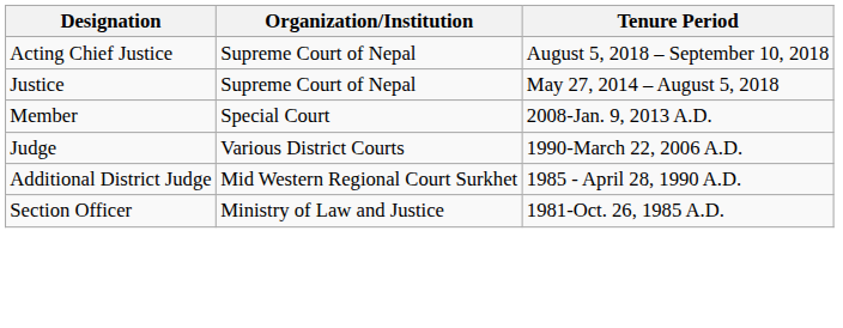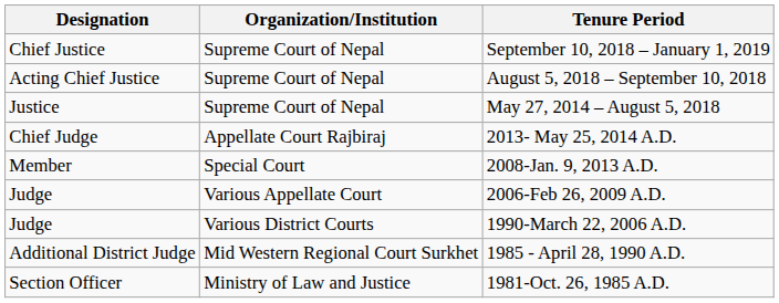 <table class="wikitable">
 <tr>
 <th>Designation</th>
 <th>Organization/Institution</th>
 <th>Tenure Period</th>
+</tr>
+<tr>
+<td>Chief Justice</td>
+<td>Supreme Court of Nepal</td>
+<td>September 10, 2018 – January 1, 2019</td>
 </tr>
 <tr>
 <td>Acting Chief Justice</td>
 <td>Supreme Court of Nepal</td>
 <td>August 5, 2018 – September 10, 2018</td>
 </tr>
 <tr>
 <td>Justice</td>
 <td>Supreme Court of Nepal</td>
 <td>May 27, 2014 – August 5, 2018</td>
 </tr>
 <tr>
+<td>Chief Judge</td>
+<td>Appellate Court Rajbiraj</td>
+<td>2013- May 25, 2014 A.D.</td>
+</tr>
+<tr>
 <td>Member</td>
 <td>Special Court</td>
 <td>2008-Jan. 9, 2013 A.D.</td>
+</tr>
+<tr>
+<td>Judge</td>
+<td>Various Appellate Court</td>
+<td>2006-Feb 26, 2009 A.D.</td>
 </tr>
 <tr>
 <td>Judge</td>
 <td>Various District Courts</td>
 <td>1990-March 22, 2006 A.D.</td>
 </tr>
 <tr>
 <td>Additional District Judge</td>
 <td>Mid Western Regional Court Surkhet</td>
 <td>1985 - April 28, 1990 A.D.</td>
 </tr>
 <tr>
 <td>Section Officer</td>
 <td>Ministry of Law and Justice</td>
 <td>1981-Oct. 26, 1985 A.D.</td>
 </tr>
 </table>
